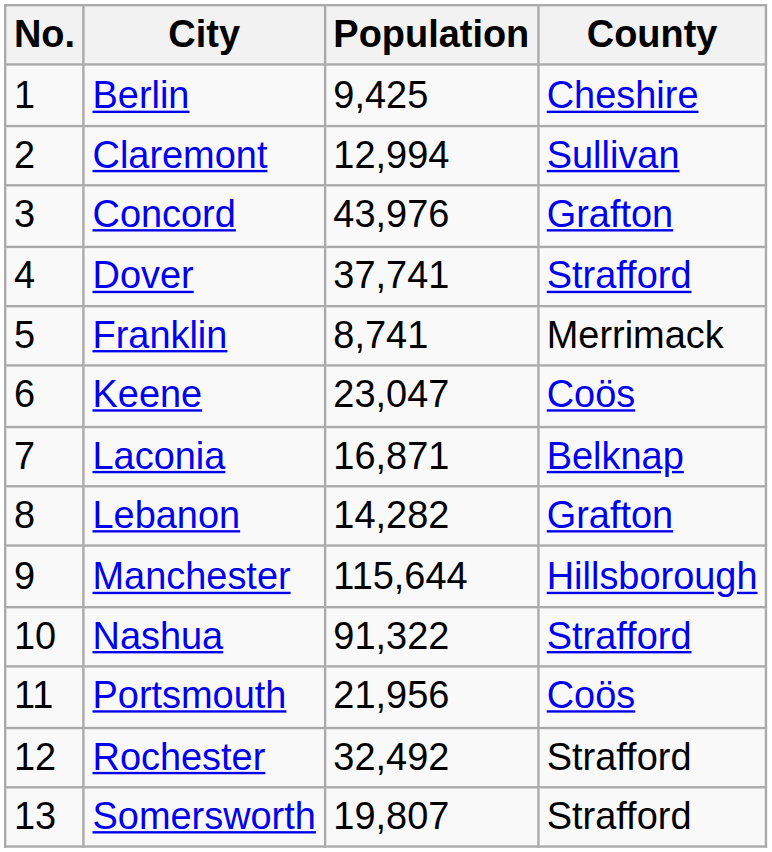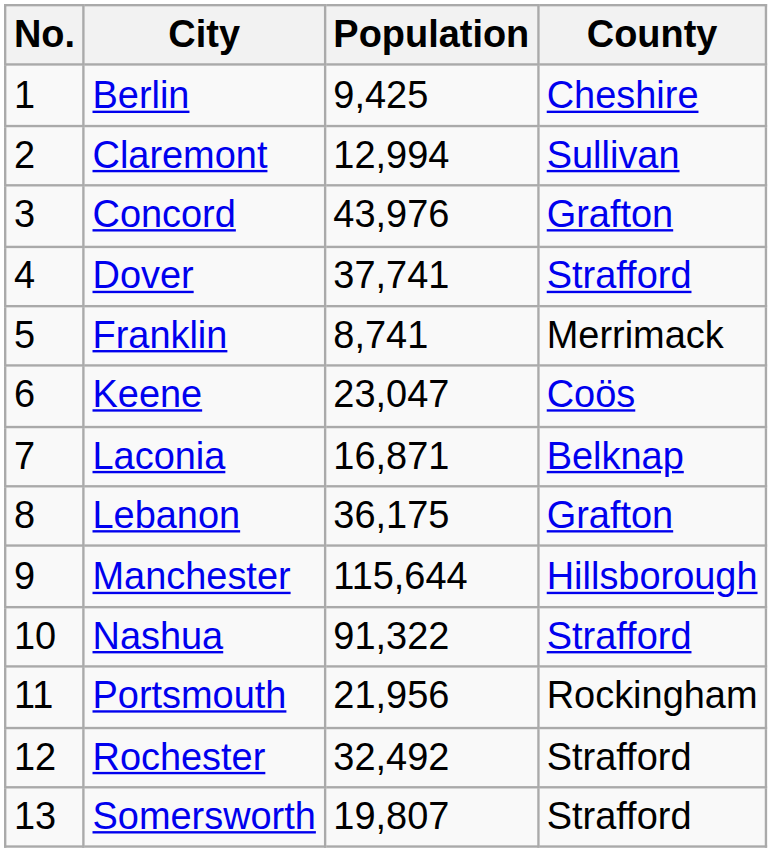 <table class="wikitable sortable">
 <tr>
 <th>No.</th>
 <th>City</th>
 <th>Population</th>
 <th>County</th>
 </tr>
 <tr>
 <td>1</td>
 <td><a href='#'>Berlin</a></td>
 <td>9,425</td>
 <td><a href='#'>Cheshire</a></td>
 </tr>
 <tr>
 <td>2</td>
 <td><a href='#'>Claremont</a></td>
 <td>12,994</td>
 <td><a href='#'>Sullivan</a></td>
 </tr>
 <tr>
 <td>3</td>
 <td><a href='#'>Concord</a></td>
 <td>43,976</td>
 <td><a href='#'>Grafton</a></td>
 </tr>
 <tr>
 <td>4</td>
 <td><a href='#'>Dover</a></td>
 <td>37,741</td>
 <td><a href='#'>Strafford</a></td>
 </tr>
 <tr>
 <td>5</td>
 <td><a href='#'>Franklin</a></td>
 <td>8,741</td>
 <td>Merrimack</td>
 </tr>
 <tr>
 <td>6</td>
 <td><a href='#'>Keene</a></td>
 <td>23,047</td>
 <td><a href='#'>Coös</a></td>
 </tr>
 <tr>
 <td>7</td>
 <td><a href='#'>Laconia</a></td>
 <td>16,871</td>
 <td><a href='#'>Belknap</a></td>
 </tr>
 <tr>
 <td>8</td>
 <td><a href='#'>Lebanon</a></td>
-<td>14,282</td>
+<td>36,175</td>
 <td><a href='#'>Grafton</a></td>
 </tr>
 <tr>
 <td>9</td>
 <td><a href='#'>Manchester</a></td>
 <td>115,644</td>
 <td><a href='#'>Hillsborough</a></td>
 </tr>
 <tr>
 <td>10</td>
 <td><a href='#'>Nashua</a></td>
 <td>91,322</td>
 <td><a href='#'>Strafford</a></td>
 </tr>
 <tr>
 <td>11</td>
 <td><a href='#'>Portsmouth</a></td>
 <td>21,956</td>
-<td><a href='#'>Coös</a></td>
+<td>Rockingham</td>
 </tr>
 <tr>
 <td>12</td>
 <td><a href='#'>Rochester</a></td>
 <td>32,492</td>
 <td>Strafford</td>
 </tr>
 <tr>
 <td>13</td>
 <td><a href='#'>Somersworth</a></td>
 <td>19,807</td>
 <td>Strafford</td>
 </tr>
 </table>
